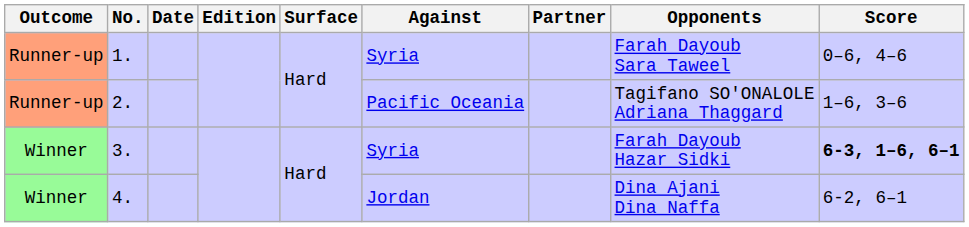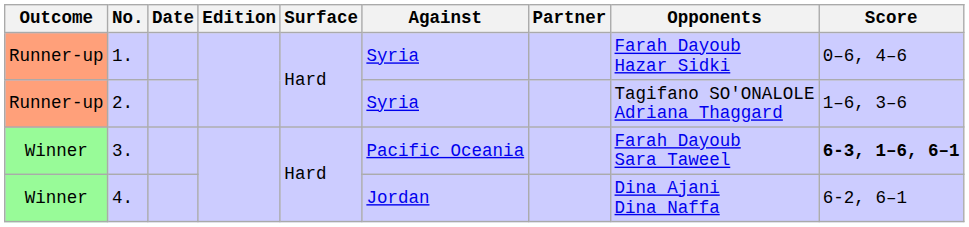 <table class="wikitable" style="font-size:97%">
 <tr>
 <th>Outcome</th>
 <th>No.</th>
 <th>Date</th>
 <th>Edition</th>
 <th>Surface</th>
 <th>Against</th>
 <th>Partner</th>
 <th>Opponents</th>
 <th>Score</th>
 </tr>
 <tr style="background:#ccf;">
 <td style="text-align:center; background:#ffa07a;">Runner-up</td>
 <td>1.</td>
 <td></td>
 <td rowspan="2"></td>
 <td rowspan="2">Hard</td>
 <td><a href='#'>Syria</a></td>
 <td> </td>
-<td> <a href='#'>Farah Dayoub</a><br>  <a href='#'>Sara Taweel</a></td>
+<td> <a href='#'>Farah Dayoub</a><br>  <a href='#'>Hazar Sidki</a></td>
 <td>0–6, 4–6</td>
 </tr>
 <tr style="background:#ccf;">
 <td style="text-align:center; background:#ffa07a;">Runner-up</td>
 <td>2.</td>
 <td></td>
-<td><a href='#'>Pacific Oceania</a></td>
+<td><a href='#'>Syria</a></td>
 <td> </td>
 <td> Tagifano SO'ONALOLE <br>  <a href='#'>Adriana Thaggard</a></td>
 <td>1–6, 3–6</td>
 </tr>
 <tr style="background:#ccf;">
 <td style="text-align:center; background:#98fb98;">Winner</td>
 <td>3.</td>
 <td></td>
 <td rowspan="3"></td>
 <td rowspan="3">Hard</td>
-<td><a href='#'>Syria</a></td>
+<td><a href='#'>Pacific Oceania</a></td>
 <td> </td>
-<td> <a href='#'>Farah Dayoub</a><br>  <a href='#'>Hazar Sidki</a></td>
+<td> <a href='#'>Farah Dayoub</a><br>  <a href='#'>Sara Taweel</a></td>
 <td><strong>6-3, 1–6, 6–1</strong></td>
 </tr>
 <tr style="background:#ccf;">
 <td style="text-align:center; background:#98fb98;">Winner</td>
 <td>4.</td>
 <td></td>
 <td><a href='#'>Jordan</a></td>
 <td> </td>
 <td> <a href='#'>Dina Ajani</a><br>  <a href='#'>Dina Naffa</a></td>
 <td>6-2, 6–1</td>
 </tr>
 </table>
